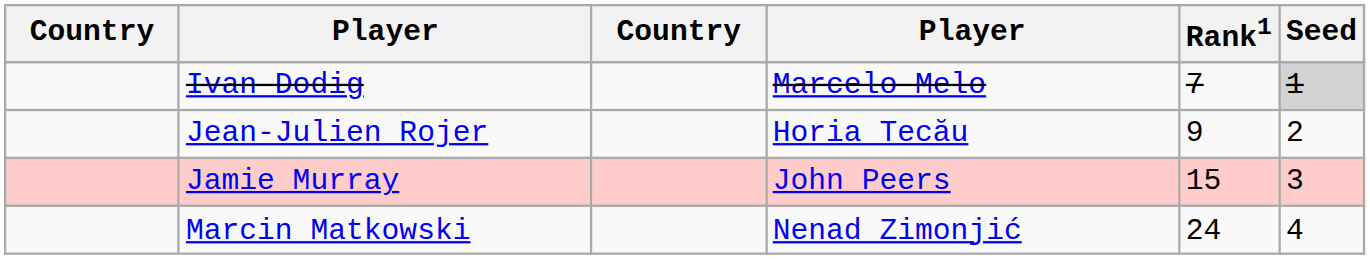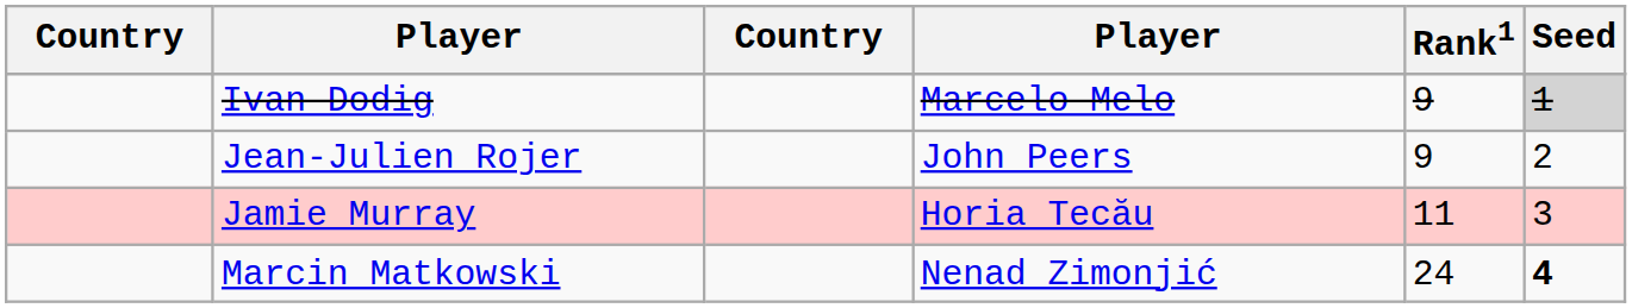 <table class="sortable wikitable">
 <tr>
 <th width="70">Country</th>
 <th width="175">Player</th>
 <th width="70">Country</th>
 <th width="175">Player</th>
 <th>Rank<sup>1</sup></th>
 <th>Seed</th>
 </tr>
 <tr style="background:#cfc;">
 </tr>
 <tr>
 <td><s></s></td>
 <td><s><a href='#'>Ivan Dodig</a></s></td>
 <td><s></s></td>
 <td><s><a href='#'>Marcelo Melo</a></s></td>
-<td><s>7</s></td>
+<td><s>9</s></td>
 <td style="background: lightgrey;"><s>1</s></td>
 </tr>
 <tr>
 <td></td>
 <td><a href='#'>Jean-Julien Rojer</a></td>
 <td></td>
-<td><a href='#'>Horia Tecău</a></td>
+<td><a href='#'>John Peers</a></td>
 <td>9</td>
 <td>2</td>
 </tr>
 <tr style="background:#fcc;">
 <td></td>
 <td><a href='#'>Jamie Murray</a></td>
 <td></td>
-<td><a href='#'>John Peers</a></td>
-<td>15</td>
+<td><a href='#'>Horia Tecău</a></td>
+<td>11</td>
 <td>3</td>
 </tr>
 <tr>
 <td></td>
 <td><a href='#'>Marcin Matkowski</a></td>
 <td></td>
 <td><a href='#'>Nenad Zimonjić</a></td>
 <td>24</td>
-<td>4</td>
+<td><strong>4</strong></td>
 </tr>
 </table>
